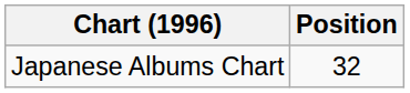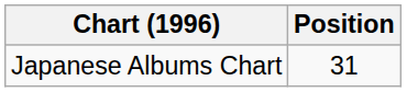 <table class="wikitable" style="text-align:center;">
 <tr>
 <th>Chart (1996)</th>
 <th>Position</th>
 </tr>
 <tr>
 <td align="left">Japanese Albums Chart</td>
-<td>32</td>
+<td>31</td>
 </tr>
 </table>
